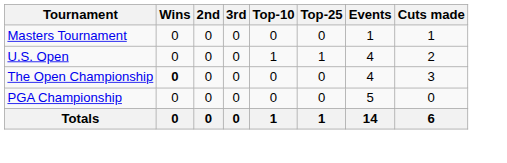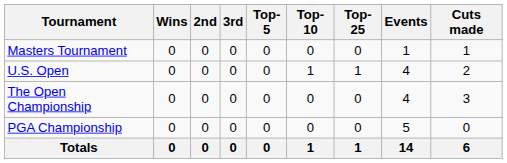 <table class=wikitable style=text-align:center>
 <tr>
 <th>Tournament</th>
 <th>Wins</th>
 <th>2nd</th>
 <th>3rd</th>
+<th>Top-5</th>
 <th>Top-10</th>
 <th>Top-25</th>
 <th>Events</th>
 <th>Cuts made</th>
 </tr>
 <tr>
 <td align=left><a href='#'>Masters Tournament</a></td>
+<td>0</td>
 <td>0</td>
 <td>0</td>
 <td>0</td>
 <td>0</td>
 <td>0</td>
 <td>1</td>
 <td>1</td>
 </tr>
 <tr>
 <td align=left><a href='#'>U.S. Open</a></td>
 <td>0</td>
 <td>0</td>
 <td>0</td>
+<td>0</td>
 <td>1</td>
 <td>1</td>
 <td>4</td>
 <td>2</td>
 </tr>
 <tr>
 <td align=left><a href='#'>The Open Championship</a></td>
-<td><strong>0</strong></td>
+<td>0</td>
+<td>0</td>
 <td>0</td>
 <td>0</td>
 <td>0</td>
 <td>0</td>
 <td>4</td>
 <td>3</td>
 </tr>
 <tr>
 <td align=left><a href='#'>PGA Championship</a></td>
 <td>0</td>
 <td>0</td>
 <td>0</td>
 <td>0</td>
 <td>0</td>
+<td>0</td>
 <td>5</td>
 <td>0</td>
 </tr>
 <tr>
 <th>Totals</th>
+<th>0</th>
 <th>0</th>
 <th>0</th>
 <th>0</th>
 <th>1</th>
 <th>1</th>
 <th>14</th>
 <th>6</th>
 </tr>
 </table>
